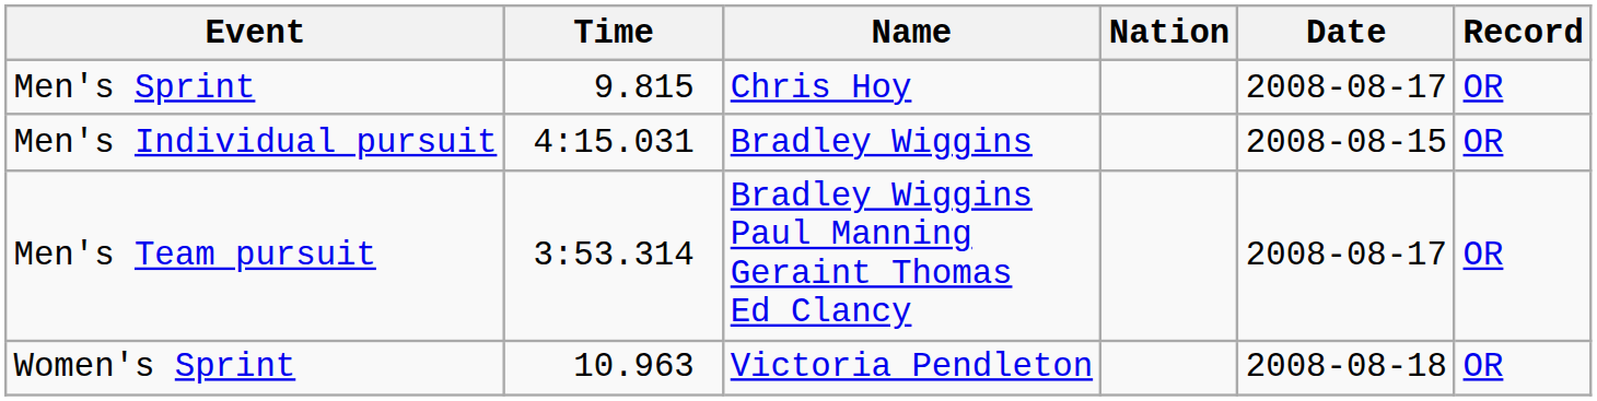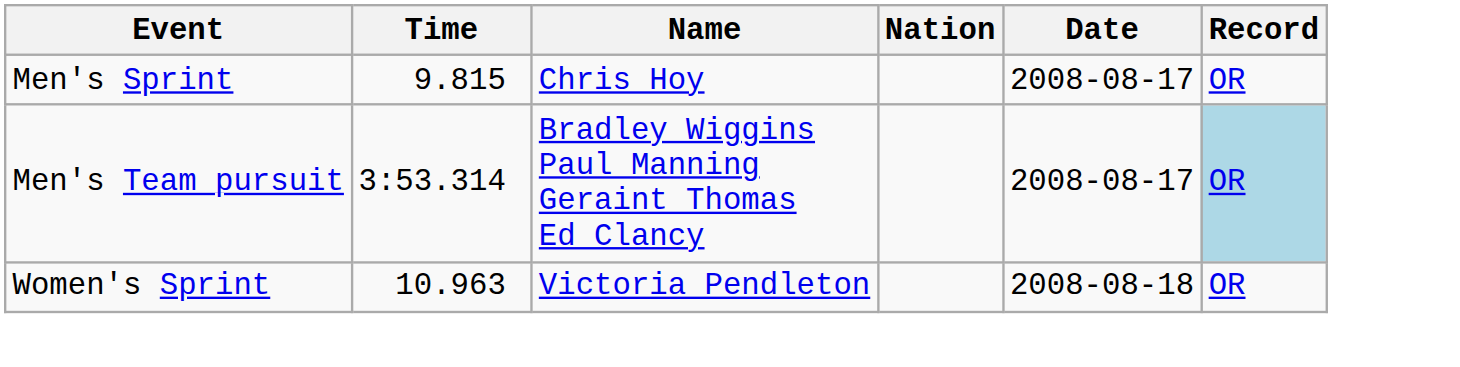 <table class="wikitable">
 <tr>
 <th>Event</th>
 <th>Time</th>
 <th>Name</th>
 <th>Nation</th>
 <th>Date</th>
 <th>Record</th>
 </tr>
 <tr>
 <td>Men's <a href='#'>Sprint</a></td>
 <td align=right>9.815 </td>
 <td><a href='#'>Chris Hoy</a></td>
 <td></td>
 <td>2008-08-17</td>
 <td><a href='#'>OR</a></td>
 </tr>
 <tr>
-<td>Men's <a href='#'>Individual pursuit</a></td>
-<td align=right> 4:15.031 </td>
-<td><a href='#'>Bradley Wiggins</a></td>
-<td></td>
-<td>2008-08-15</td>
-<td><a href='#'>OR</a></td>
-</tr>
-<tr>
 <td>Men's <a href='#'>Team pursuit</a></td>
 <td align=right>3:53.314 </td>
 <td><a href='#'>Bradley Wiggins</a><br><a href='#'>Paul Manning</a><br><a href='#'>Geraint Thomas</a><br><a href='#'>Ed Clancy</a></td>
 <td></td>
 <td>2008-08-17</td>
-<td><a href='#'>OR</a></td>
+<td style="background: lightblue;"><a href='#'>OR</a></td>
 </tr>
 <tr>
 <td>Women's <a href='#'>Sprint</a></td>
 <td align=right>10.963 </td>
 <td><a href='#'>Victoria Pendleton</a></td>
 <td></td>
 <td>2008-08-18</td>
 <td><a href='#'>OR</a></td>
 </tr>
 </table>
